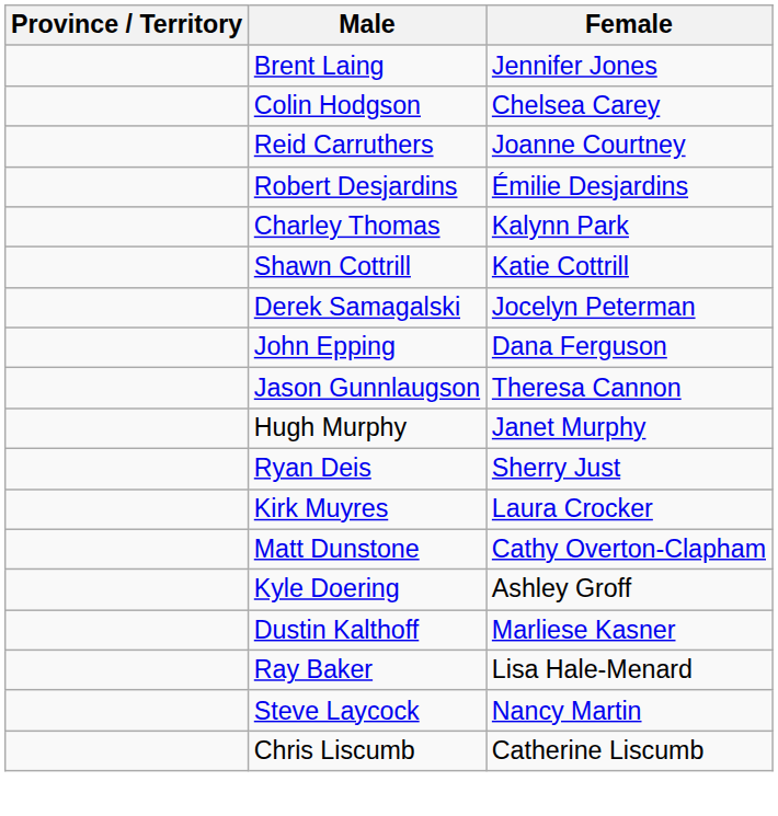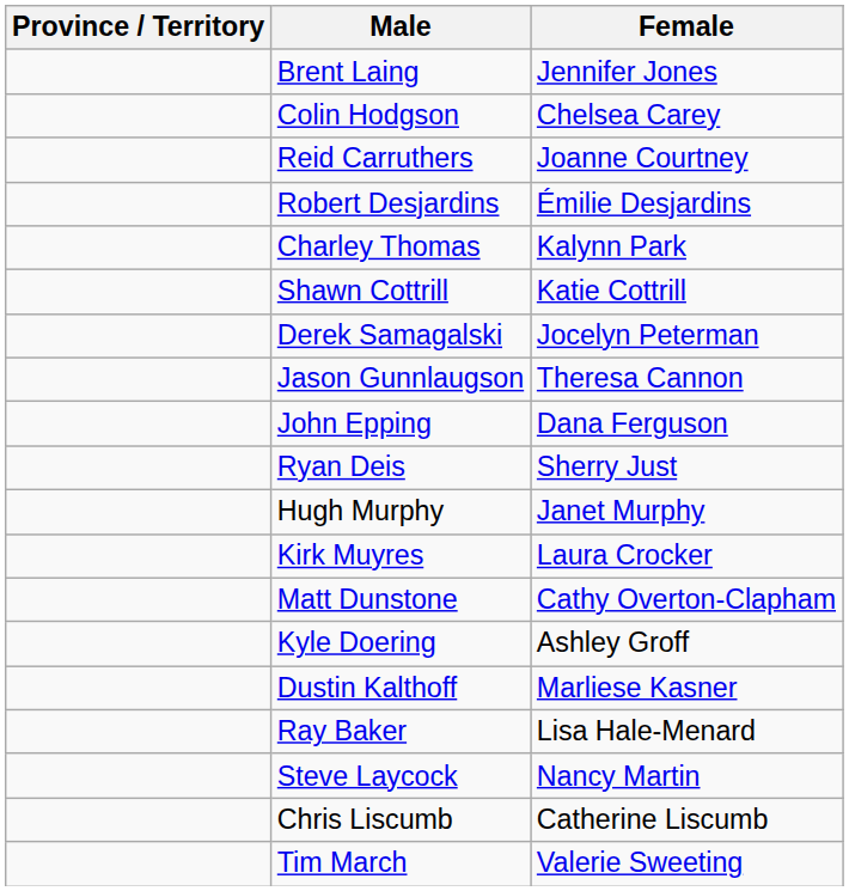 <table class="wikitable">
 <tr>
 <th>Province / Territory</th>
 <th>Male</th>
 <th>Female</th>
 </tr>
 <tr>
 <td></td>
 <td><a href='#'>Brent Laing</a></td>
 <td><a href='#'>Jennifer Jones</a></td>
 </tr>
 <tr>
 <td><br></td>
 <td><a href='#'>Colin Hodgson</a></td>
 <td><a href='#'>Chelsea Carey</a></td>
 </tr>
 <tr>
 <td><br></td>
 <td><a href='#'>Reid Carruthers</a></td>
 <td><a href='#'>Joanne Courtney</a></td>
 </tr>
 <tr>
 <td></td>
 <td><a href='#'>Robert Desjardins</a></td>
 <td><a href='#'>Émilie Desjardins</a></td>
 </tr>
 <tr>
 <td></td>
 <td><a href='#'>Charley Thomas</a></td>
 <td><a href='#'>Kalynn Park</a></td>
 </tr>
 <tr>
 <td></td>
 <td><a href='#'>Shawn Cottrill</a></td>
 <td><a href='#'>Katie Cottrill</a></td>
 </tr>
 <tr>
 <td><br></td>
 <td><a href='#'>Derek Samagalski</a></td>
 <td><a href='#'>Jocelyn Peterman</a></td>
 </tr>
 <tr>
+<td></td>
+<td><a href='#'>Jason Gunnlaugson</a></td>
+<td><a href='#'>Theresa Cannon</a></td>
+</tr>
+<tr>
 <td><br></td>
 <td><a href='#'>John Epping</a></td>
 <td><a href='#'>Dana Ferguson</a></td>
 </tr>
 <tr>
-<td></td>
-<td><a href='#'>Jason Gunnlaugson</a></td>
-<td><a href='#'>Theresa Cannon</a></td>
+<td><br></td>
+<td><a href='#'>Ryan Deis</a></td>
+<td><a href='#'>Sherry Just</a></td>
 </tr>
 <tr>
 <td></td>
 <td>Hugh Murphy</td>
 <td><a href='#'>Janet Murphy</a></td>
-</tr>
-<tr>
-<td><br></td>
-<td><a href='#'>Ryan Deis</a></td>
-<td><a href='#'>Sherry Just</a></td>
 </tr>
 <tr>
 <td><br></td>
 <td><a href='#'>Kirk Muyres</a></td>
 <td><a href='#'>Laura Crocker</a></td>
 </tr>
 <tr>
 <td></td>
 <td><a href='#'>Matt Dunstone</a></td>
 <td><a href='#'>Cathy Overton-Clapham</a></td>
 </tr>
 <tr>
 <td></td>
 <td><a href='#'>Kyle Doering</a></td>
 <td>Ashley Groff</td>
 </tr>
 <tr>
 <td></td>
 <td><a href='#'>Dustin Kalthoff</a></td>
 <td><a href='#'>Marliese Kasner</a></td>
 </tr>
 <tr>
 <td></td>
 <td><a href='#'>Ray Baker</a></td>
 <td>Lisa Hale-Menard</td>
 </tr>
 <tr>
 <td></td>
 <td><a href='#'>Steve Laycock</a></td>
 <td><a href='#'>Nancy Martin</a></td>
 </tr>
 <tr>
 <td></td>
 <td>Chris Liscumb</td>
 <td>Catherine Liscumb</td>
 </tr>
+<tr>
+<td><br></td>
+<td><a href='#'>Tim March</a></td>
+<td><a href='#'>Valerie Sweeting</a></td>
+</tr>
 </table>
